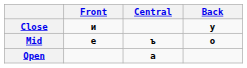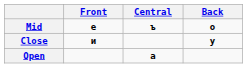 <table class="wikitable">
 <tr>
 <th style="width:60pt;"></th>
 <th style="width:60pt;"><a href='#'>Front</a></th>
 <th style="width:60pt;"><a href='#'>Central</a></th>
 <th style="width:60pt;"><a href='#'>Back</a></th>
 </tr>
 <tr style="text-align:center">
+<th><a href='#'>Mid</a></th>
+<td><strong>е</strong> </td>
+<td><strong>ъ</strong> </td>
+<td><strong>о</strong> </td>
+</tr>
+<tr style="text-align:center">
 <th><a href='#'>Close</a></th>
 <td><strong>и</strong> </td>
 <td></td>
 <td><strong>у</strong> </td>
-</tr>
-<tr style="text-align:center">
-<th><a href='#'>Mid</a></th>
-<td><strong>е</strong> </td>
-<td><strong>ъ</strong> </td>
-<td><strong>о</strong> </td>
 </tr>
 <tr>
 <th><a href='#'>Open</a></th>
 <td></td>
 <td style="text-align:center"><strong>а</strong> </td>
 <td></td>
 </tr>
 </table>
